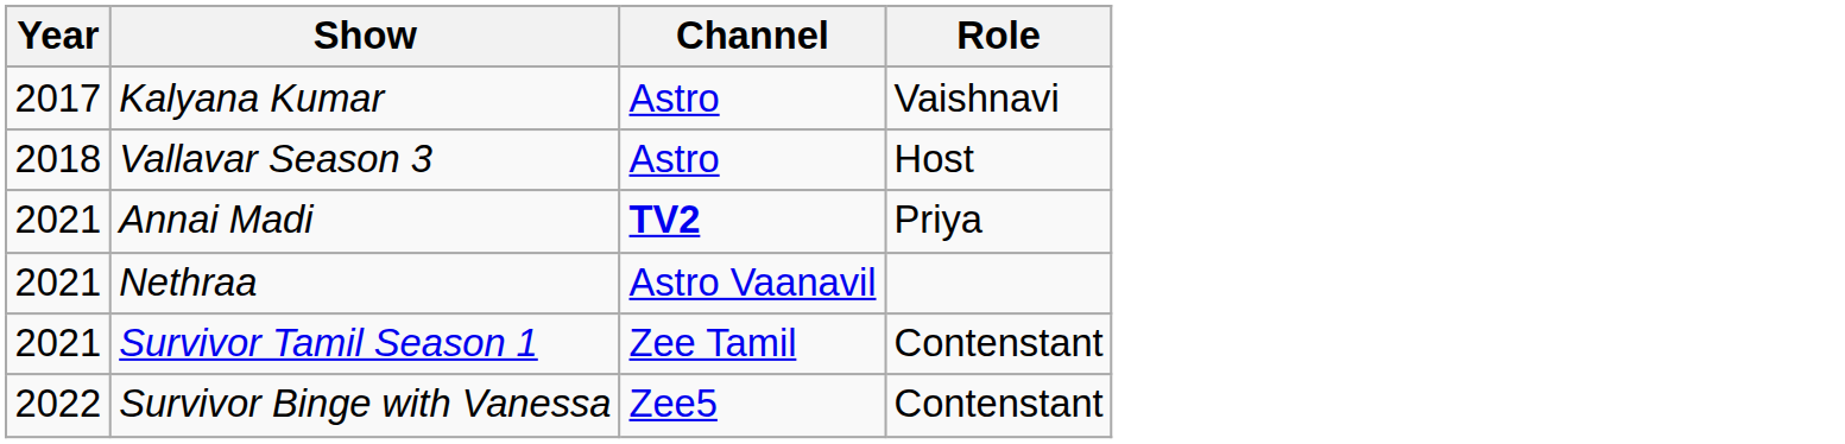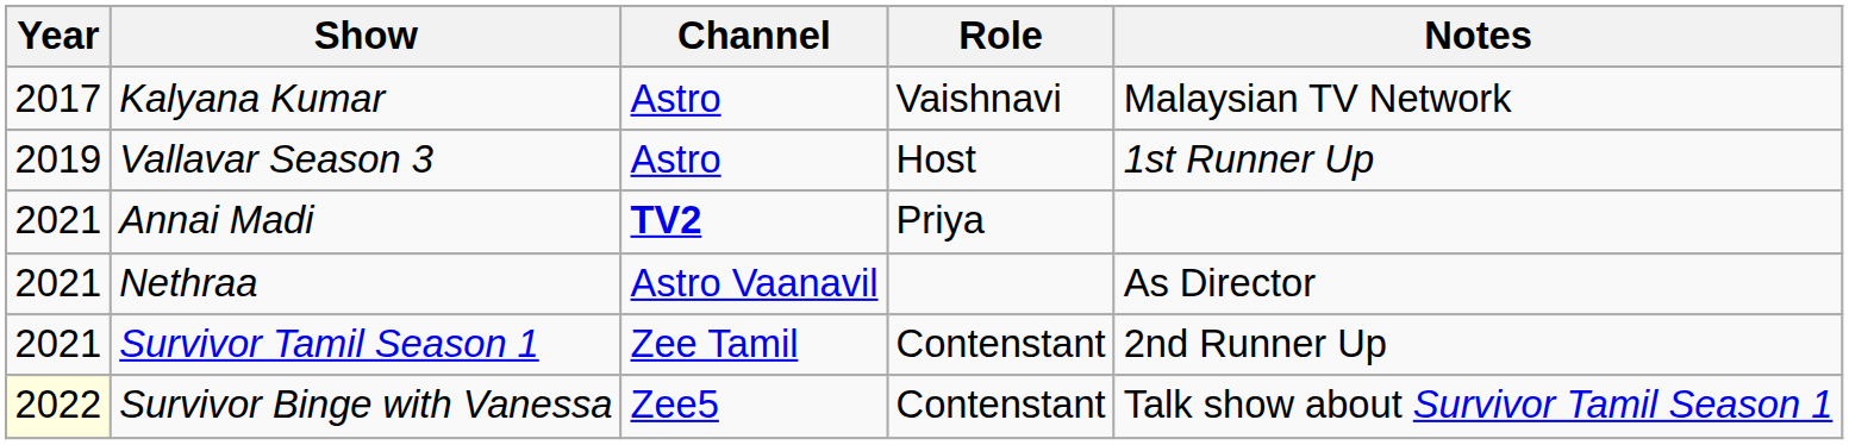 <table Class ="wikitable sortable">
 <tr>
 <th>Year</th>
 <th>Show</th>
 <th>Channel</th>
 <th>Role</th>
+<th>Notes</th>
 </tr>
 <tr>
 <td>2017</td>
 <td><em>Kalyana Kumar</em></td>
 <td><a href='#'>Astro</a></td>
 <td>Vaishnavi</td>
+<td rowspan="1">Malaysian TV Network</td>
 </tr>
 <tr>
-<td>2018</td>
+<td>2019</td>
 <td><em>Vallavar Season 3</em></td>
 <td><a href='#'>Astro</a></td>
 <td>Host</td>
+<td><em>1st Runner Up</em></td>
 </tr>
 <tr>
 <td>2021</td>
 <td><em>Annai Madi</em></td>
 <td><strong><a href='#'>TV2</a></strong></td>
 <td>Priya</td>
+<td></td>
 </tr>
 <tr>
 <td>2021</td>
 <td><em>Nethraa</em></td>
 <td><a href='#'>Astro Vaanavil</a></td>
 <td></td>
+<td>As Director</td>
 </tr>
 <tr>
 <td>2021</td>
 <td><em><a href='#'>Survivor Tamil Season 1</a></em></td>
 <td><a href='#'>Zee Tamil</a></td>
 <td Contestant>Contenstant</td>
+<td>2nd Runner Up</td>
 </tr>
 <tr>
-<td>2022</td>
+<td style="background: lightyellow;">2022</td>
 <td><em>Survivor Binge with Vanessa</em></td>
 <td><a href='#'>Zee5</a></td>
 <td>Contenstant</td>
+<td>Talk show about <em><a href='#'>Survivor Tamil Season 1</a></em></td>
 </tr>
 </table>
